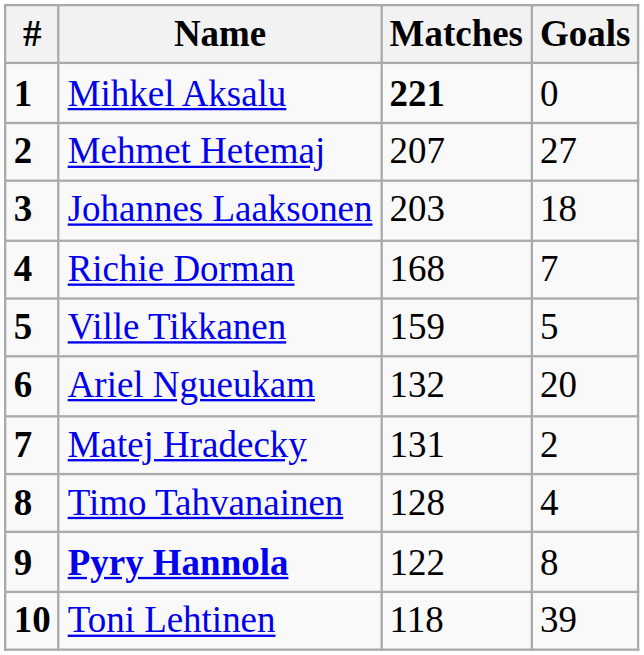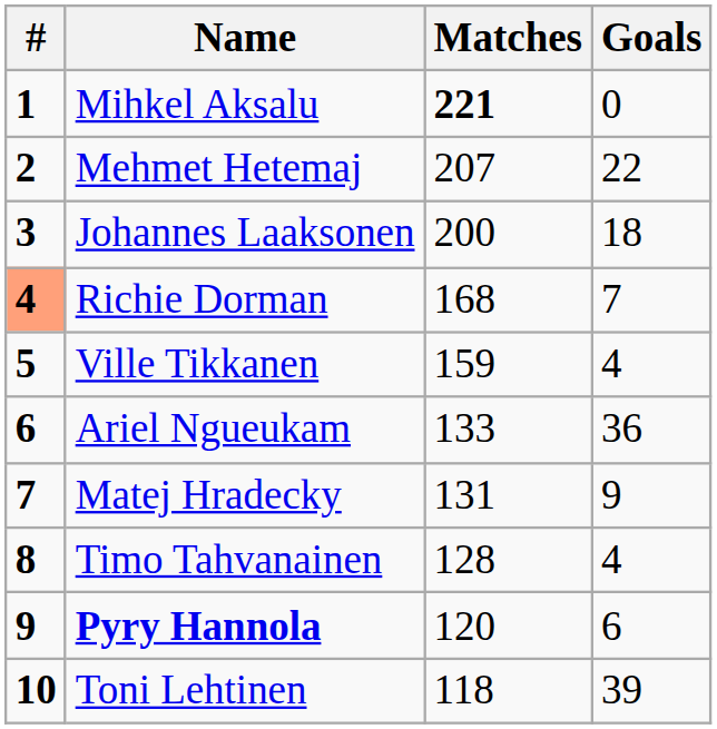 <table class="wikitable">
 <tr>
 <th>#</th>
 <th>Name</th>
 <th>Matches</th>
 <th>Goals</th>
 </tr>
 <tr>
 <td><strong>1</strong></td>
 <td> <a href='#'>Mihkel Aksalu</a></td>
 <td><strong>221</strong></td>
 <td>0</td>
 </tr>
 <tr>
 <td><strong>2</strong></td>
 <td> <a href='#'>Mehmet Hetemaj</a></td>
 <td>207</td>
-<td>27</td>
+<td>22</td>
 </tr>
 <tr>
 <td><strong>3</strong></td>
 <td> <a href='#'>Johannes Laaksonen</a></td>
-<td>203</td>
+<td>200</td>
 <td>18</td>
 </tr>
 <tr>
-<td><strong>4</strong></td>
+<td style="background: lightsalmon;"><strong>4</strong></td>
 <td> <a href='#'>Richie Dorman</a></td>
 <td>168</td>
 <td>7</td>
 </tr>
 <tr>
 <td><strong>5</strong></td>
 <td> <a href='#'>Ville Tikkanen</a></td>
 <td>159</td>
-<td>5</td>
+<td>4</td>
 </tr>
 <tr>
 <td><strong>6</strong></td>
 <td> <a href='#'>Ariel Ngueukam</a></td>
-<td>132</td>
-<td>20</td>
+<td>133</td>
+<td>36</td>
 </tr>
 <tr>
 <td><strong>7</strong></td>
 <td> <a href='#'>Matej Hradecky</a></td>
 <td>131</td>
-<td>2</td>
+<td>9</td>
 </tr>
 <tr>
 <td><strong>8</strong></td>
 <td> <a href='#'>Timo Tahvanainen</a></td>
 <td>128</td>
 <td>4</td>
 </tr>
 <tr>
 <td><strong>9</strong></td>
 <td> <strong><a href='#'>Pyry Hannola</a></strong></td>
-<td>122</td>
-<td>8</td>
+<td>120</td>
+<td>6</td>
 </tr>
 <tr>
 <td><strong>10</strong></td>
 <td> <a href='#'>Toni Lehtinen</a></td>
 <td>118</td>
 <td>39</td>
 </tr>
 </table>
